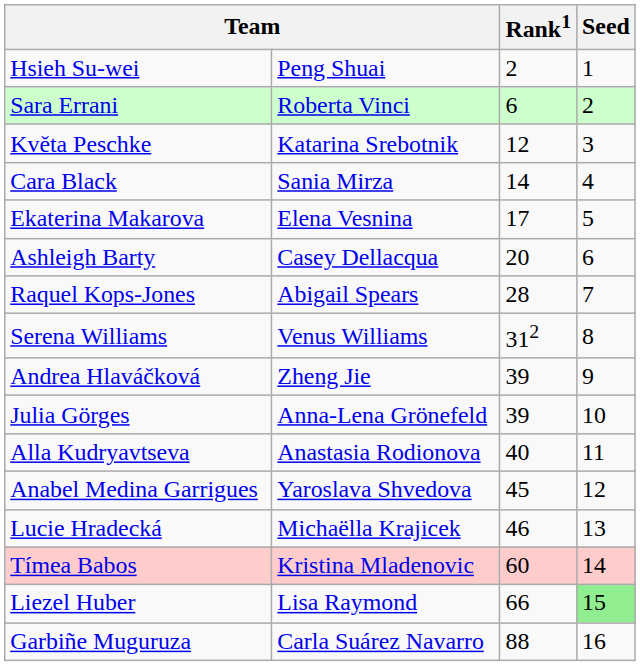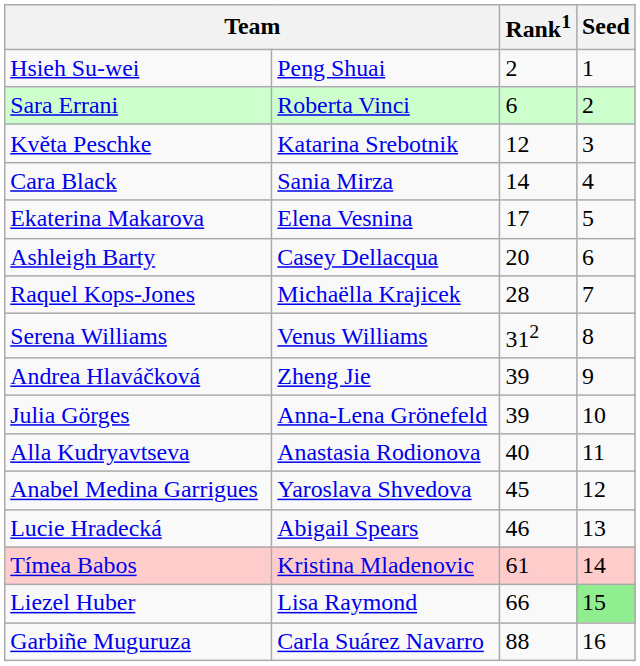 <table class="wikitable">
 <tr>
 <th width="325" colspan=2>Team</th>
 <th>Rank<sup>1</sup></th>
 <th>Seed</th>
 </tr>
 <tr>
 <td> <a href='#'>Hsieh Su-wei</a></td>
 <td> <a href='#'>Peng Shuai</a></td>
 <td>2</td>
 <td>1</td>
 </tr>
 <tr style="background:#cfc;">
 <td> <a href='#'>Sara Errani</a></td>
 <td> <a href='#'>Roberta Vinci</a></td>
 <td>6</td>
 <td>2</td>
 </tr>
 <tr>
 <td> <a href='#'>Květa Peschke</a></td>
 <td> <a href='#'>Katarina Srebotnik</a></td>
 <td>12</td>
 <td>3</td>
 </tr>
 <tr>
 <td> <a href='#'>Cara Black</a></td>
 <td> <a href='#'>Sania Mirza</a></td>
 <td>14</td>
 <td>4</td>
 </tr>
 <tr>
 <td> <a href='#'>Ekaterina Makarova</a></td>
 <td> <a href='#'>Elena Vesnina</a></td>
 <td>17</td>
 <td>5</td>
 </tr>
 <tr>
 <td> <a href='#'>Ashleigh Barty</a></td>
 <td> <a href='#'>Casey Dellacqua</a></td>
 <td>20</td>
 <td>6</td>
 </tr>
 <tr>
 <td> <a href='#'>Raquel Kops-Jones</a></td>
-<td> <a href='#'>Abigail Spears</a></td>
+<td> <a href='#'>Michaëlla Krajicek</a></td>
 <td>28</td>
 <td>7</td>
 </tr>
 <tr>
 <td> <a href='#'>Serena Williams</a></td>
 <td> <a href='#'>Venus Williams</a></td>
 <td>31<sup>2</sup></td>
 <td>8</td>
 </tr>
 <tr>
 <td> <a href='#'>Andrea Hlaváčková</a></td>
 <td> <a href='#'>Zheng Jie</a></td>
 <td>39</td>
 <td>9</td>
 </tr>
 <tr>
 <td> <a href='#'>Julia Görges</a></td>
 <td> <a href='#'>Anna-Lena Grönefeld</a></td>
 <td>39</td>
 <td>10</td>
 </tr>
 <tr>
 <td> <a href='#'>Alla Kudryavtseva</a></td>
 <td> <a href='#'>Anastasia Rodionova</a></td>
 <td>40</td>
 <td>11</td>
 </tr>
 <tr>
 <td> <a href='#'>Anabel Medina Garrigues</a></td>
 <td> <a href='#'>Yaroslava Shvedova</a></td>
 <td>45</td>
 <td>12</td>
 </tr>
 <tr>
 <td> <a href='#'>Lucie Hradecká</a></td>
-<td> <a href='#'>Michaëlla Krajicek</a></td>
+<td> <a href='#'>Abigail Spears</a></td>
 <td>46</td>
 <td>13</td>
 </tr>
 <tr style="background:#fcc;">
 <td> <a href='#'>Tímea Babos</a></td>
 <td> <a href='#'>Kristina Mladenovic</a></td>
-<td>60</td>
+<td>61</td>
 <td>14</td>
 </tr>
 <tr>
 <td> <a href='#'>Liezel Huber</a></td>
 <td> <a href='#'>Lisa Raymond</a></td>
 <td>66</td>
 <td style="background: lightgreen;">15</td>
 </tr>
 <tr>
 <td> <a href='#'>Garbiñe Muguruza</a></td>
 <td> <a href='#'>Carla Suárez Navarro</a></td>
 <td>88</td>
 <td>16</td>
 </tr>
 </table>
